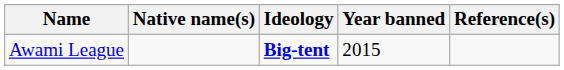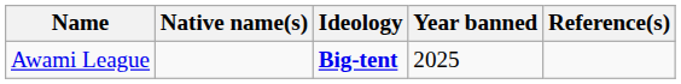 <table class="wikitable sortable">
 <tr>
 <th>Name</th>
 <th>Native name(s)</th>
 <th>Ideology</th>
 <th>Year banned</th>
 <th>Reference(s)</th>
 </tr>
 <tr>
 <td><a href='#'>Awami League</a></td>
 <td></td>
 <td><strong><a href='#'>Big-tent</a></strong></td>
-<td>2015</td>
+<td>2025</td>
 <td></td>
 </tr>
 </table>
